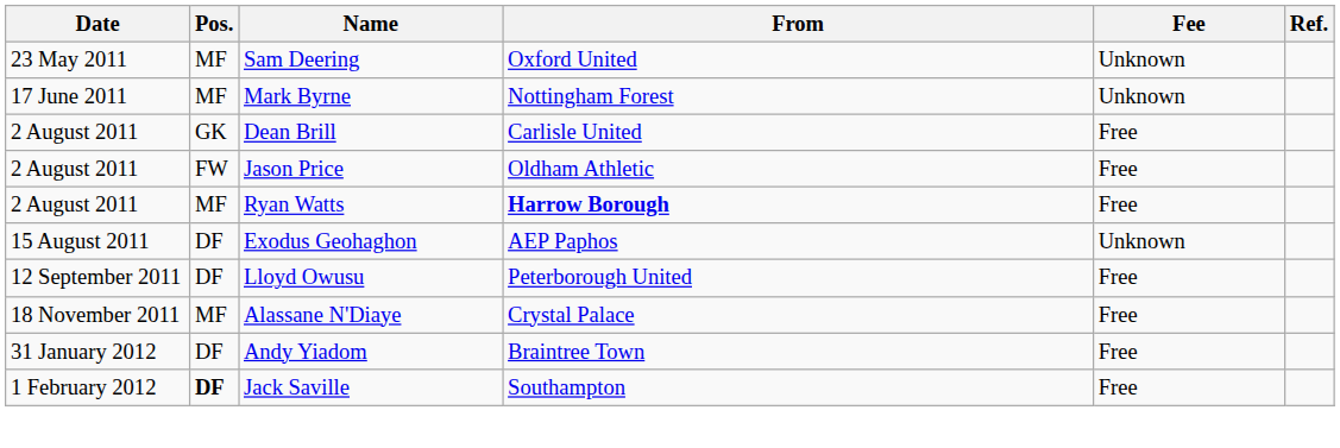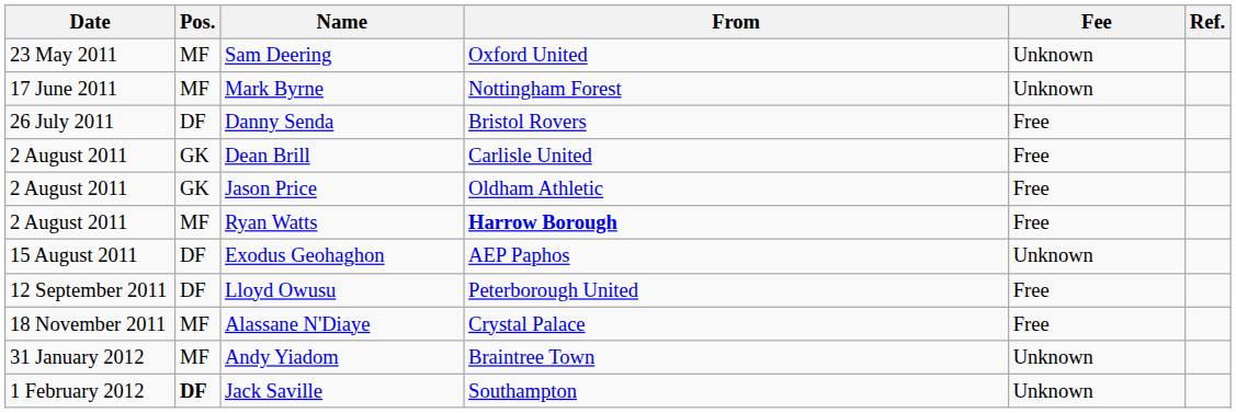 <table class="wikitable" style="font-size:95%;">
 <tr>
 <th style="width:120px;">Date</th>
 <th style="width:25px;">Pos.</th>
 <th style="width:175px;">Name</th>
 <th style="width:400px;">From</th>
 <th style="width:125px;">Fee</th>
 <th style="width:25px;">Ref.</th>
 </tr>
 <tr>
 <td>23 May 2011</td>
 <td>MF</td>
 <td> <a href='#'>Sam Deering</a></td>
 <td> <a href='#'>Oxford United</a></td>
 <td>Unknown</td>
 <td></td>
 </tr>
 <tr>
 <td>17 June 2011</td>
 <td>MF</td>
 <td> <a href='#'>Mark Byrne</a></td>
 <td> <a href='#'>Nottingham Forest</a></td>
 <td>Unknown</td>
 <td></td>
 </tr>
 <tr>
+<td>26 July 2011</td>
+<td>DF</td>
+<td> <a href='#'>Danny Senda</a></td>
+<td> <a href='#'>Bristol Rovers</a></td>
+<td>Free</td>
+<td></td>
+</tr>
+<tr>
 <td>2 August 2011</td>
 <td>GK</td>
 <td> <a href='#'>Dean Brill</a></td>
 <td> <a href='#'>Carlisle United</a></td>
 <td>Free</td>
 <td></td>
 </tr>
 <tr>
 <td>2 August 2011</td>
-<td>FW</td>
+<td>GK</td>
 <td> <a href='#'>Jason Price</a></td>
 <td> <a href='#'>Oldham Athletic</a></td>
 <td>Free</td>
 <td></td>
 </tr>
 <tr>
 <td>2 August 2011</td>
 <td>MF</td>
 <td> <a href='#'>Ryan Watts</a></td>
 <td><strong> <a href='#'>Harrow Borough</a></strong></td>
 <td>Free</td>
 <td></td>
 </tr>
 <tr>
 <td>15 August 2011</td>
 <td>DF</td>
 <td> <a href='#'>Exodus Geohaghon</a></td>
 <td> <a href='#'>AEP Paphos</a></td>
 <td>Unknown</td>
 <td></td>
 </tr>
 <tr>
 <td>12 September 2011</td>
 <td>DF</td>
 <td> <a href='#'>Lloyd Owusu</a></td>
 <td> <a href='#'>Peterborough United</a></td>
 <td>Free</td>
 <td></td>
 </tr>
 <tr>
 <td>18 November 2011</td>
 <td>MF</td>
 <td> <a href='#'>Alassane N'Diaye</a></td>
 <td> <a href='#'>Crystal Palace</a></td>
 <td>Free</td>
 <td></td>
 </tr>
 <tr>
 <td>31 January 2012</td>
-<td>DF</td>
+<td>MF</td>
 <td> <a href='#'>Andy Yiadom</a></td>
 <td> <a href='#'>Braintree Town</a></td>
-<td>Free</td>
+<td>Unknown</td>
 <td></td>
 </tr>
 <tr>
 <td>1 February 2012</td>
 <td><strong>DF</strong></td>
 <td> <a href='#'>Jack Saville</a></td>
 <td> <a href='#'>Southampton</a></td>
-<td>Free</td>
+<td>Unknown</td>
 <td></td>
 </tr>
 </table>
